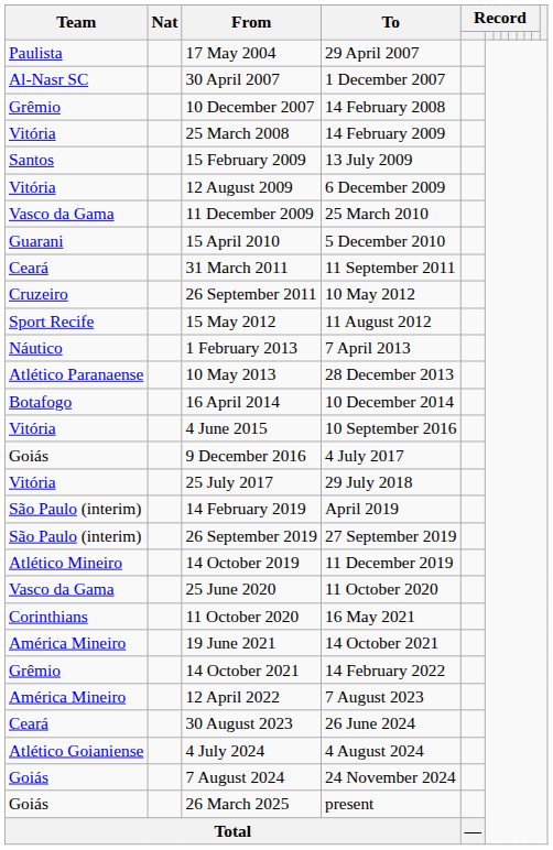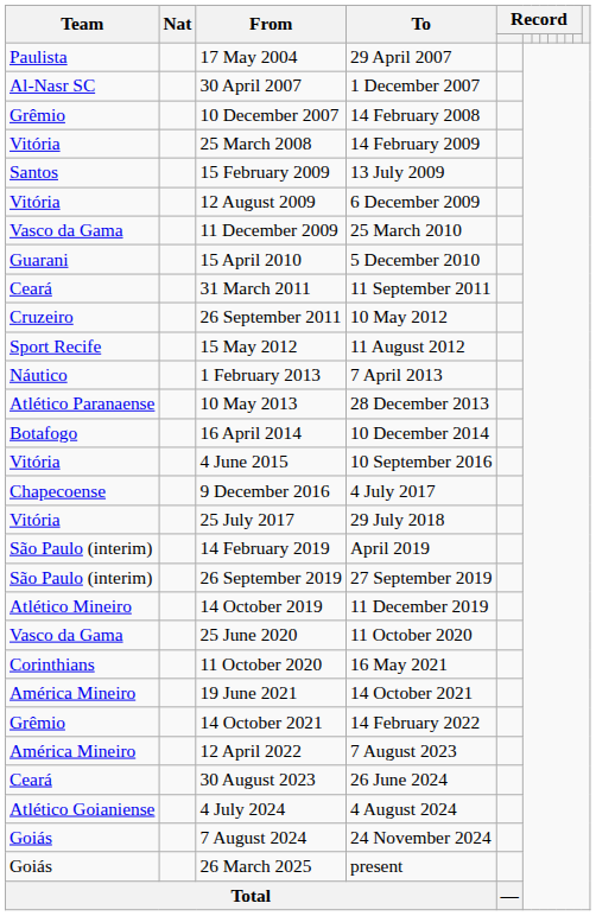 <table class="wikitable" style="text-align: center">
 <tr>
 <th rowspan="2">Team</th>
 <th rowspan="2">Nat</th>
 <th rowspan="2">From</th>
 <th rowspan="2">To</th>
 <th colspan="8">Record</th>
 <th rowspan=2></th>
 </tr>
 <tr>
 <th></th>
 <th></th>
 <th></th>
 <th></th>
 <th></th>
 <th></th>
 <th></th>
 <th></th>
 </tr>
 <tr>
 <td align=left><a href='#'>Paulista</a></td>
 <td></td>
 <td align=left>17 May 2004</td>
 <td align=left>29 April 2007<br></td>
 <td></td>
 </tr>
 <tr>
 <td align=left><a href='#'>Al-Nasr SC</a></td>
 <td></td>
 <td align=left>30 April 2007</td>
 <td align=left>1 December 2007<br></td>
 <td></td>
 </tr>
 <tr>
 <td align=left><a href='#'>Grêmio</a></td>
 <td></td>
 <td align=left>10 December 2007</td>
 <td align=left>14 February 2008<br></td>
 <td></td>
 </tr>
 <tr>
 <td align=left><a href='#'>Vitória</a></td>
 <td></td>
 <td align=left>25 March 2008</td>
 <td align=left>14 February 2009<br></td>
 <td></td>
 </tr>
 <tr>
 <td align=left><a href='#'>Santos</a></td>
 <td></td>
 <td align=left>15 February 2009</td>
 <td align=left>13 July 2009<br></td>
 <td></td>
 </tr>
 <tr>
 <td align=left><a href='#'>Vitória</a></td>
 <td></td>
 <td align=left>12 August 2009</td>
 <td align=left>6 December 2009<br></td>
 <td></td>
 </tr>
 <tr>
 <td align=left><a href='#'>Vasco da Gama</a></td>
 <td></td>
 <td align=left>11 December 2009</td>
 <td align=left>25 March 2010<br></td>
 <td></td>
 </tr>
 <tr>
 <td align=left><a href='#'>Guarani</a></td>
 <td></td>
 <td align=left>15 April 2010</td>
 <td align=left>5 December 2010<br></td>
 <td></td>
 </tr>
 <tr>
 <td align=left><a href='#'>Ceará</a></td>
 <td></td>
 <td align=left>31 March 2011</td>
 <td align=left>11 September 2011<br></td>
 <td></td>
 </tr>
 <tr>
 <td align=left><a href='#'>Cruzeiro</a></td>
 <td></td>
 <td align=left>26 September 2011</td>
 <td align=left>10 May 2012<br></td>
 <td></td>
 </tr>
 <tr>
 <td align=left><a href='#'>Sport Recife</a></td>
 <td></td>
 <td align=left>15 May 2012</td>
 <td align=left>11 August 2012<br></td>
 <td></td>
 </tr>
 <tr>
 <td align=left><a href='#'>Náutico</a></td>
 <td></td>
 <td align=left>1 February 2013</td>
 <td align=left>7 April 2013<br></td>
 <td></td>
 </tr>
 <tr>
 <td align=left><a href='#'>Atlético Paranaense</a></td>
 <td></td>
 <td align=left>10 May 2013</td>
 <td align=left>28 December 2013<br></td>
 <td></td>
 </tr>
 <tr>
 <td align=left><a href='#'>Botafogo</a></td>
 <td></td>
 <td align=left>16 April 2014</td>
 <td align=left>10 December 2014<br></td>
 <td></td>
 </tr>
 <tr>
 <td align=left><a href='#'>Vitória</a></td>
 <td></td>
 <td align=left>4 June 2015</td>
 <td align=left>10 September 2016<br></td>
 <td></td>
 </tr>
 <tr>
-<td align="left">Goiás</td>
+<td align=left><a href='#'>Chapecoense</a></td>
 <td></td>
 <td align=left>9 December 2016</td>
 <td align=left>4 July 2017<br></td>
 <td></td>
 </tr>
 <tr>
 <td align=left><a href='#'>Vitória</a></td>
 <td></td>
 <td align=left>25 July 2017</td>
 <td align=left>29 July 2018<br></td>
 <td></td>
 </tr>
 <tr>
 <td align=left><a href='#'>São Paulo</a> (interim)</td>
 <td></td>
 <td align=left>14 February 2019</td>
 <td align=left>April 2019<br></td>
 <td></td>
 </tr>
 <tr>
 <td align=left><a href='#'>São Paulo</a> (interim)</td>
 <td></td>
 <td align=left>26 September 2019</td>
 <td align=left>27 September 2019<br></td>
 <td></td>
 </tr>
 <tr>
 <td align=left><a href='#'>Atlético Mineiro</a></td>
 <td></td>
 <td align=left>14 October 2019</td>
 <td align=left>11 December 2019<br></td>
 <td></td>
 </tr>
 <tr>
 <td align=left><a href='#'>Vasco da Gama</a></td>
 <td></td>
 <td align=left>25 June 2020</td>
 <td align=left>11 October 2020<br></td>
 <td></td>
 </tr>
 <tr>
 <td align=left><a href='#'>Corinthians</a></td>
 <td></td>
 <td align=left>11 October 2020</td>
 <td align=left>16 May 2021<br></td>
 <td></td>
 </tr>
 <tr>
 <td align=left><a href='#'>América Mineiro</a></td>
 <td></td>
 <td align=left>19 June 2021</td>
 <td align=left>14 October 2021<br></td>
 <td></td>
 </tr>
 <tr>
 <td align=left><a href='#'>Grêmio</a></td>
 <td></td>
 <td align=left>14 October 2021</td>
 <td align=left>14 February 2022<br></td>
 <td></td>
 </tr>
 <tr>
 <td align=left><a href='#'>América Mineiro</a></td>
 <td></td>
 <td align=left>12 April 2022</td>
 <td align=left>7 August 2023<br></td>
 <td></td>
 </tr>
 <tr>
 <td align=left><a href='#'>Ceará</a></td>
 <td></td>
 <td align=left>30 August 2023</td>
 <td align=left>26 June 2024<br></td>
 <td></td>
 </tr>
 <tr>
 <td align=left><a href='#'>Atlético Goianiense</a></td>
 <td></td>
 <td align=left>4 July 2024</td>
 <td align=left>4 August 2024<br></td>
 <td></td>
 </tr>
 <tr>
 <td align="left"><a href='#'>Goiás</a></td>
 <td></td>
 <td align=left>7 August 2024</td>
 <td align=left>24 November 2024<br></td>
 <td></td>
 </tr>
 <tr>
 <td align="left">Goiás</td>
 <td></td>
 <td align=left>26 March 2025</td>
 <td align=left>present<br></td>
 <td></td>
 </tr>
 <tr>
 <th colspan="4">Total<br></th>
 <th>—</th>
 </tr>
 </table>
